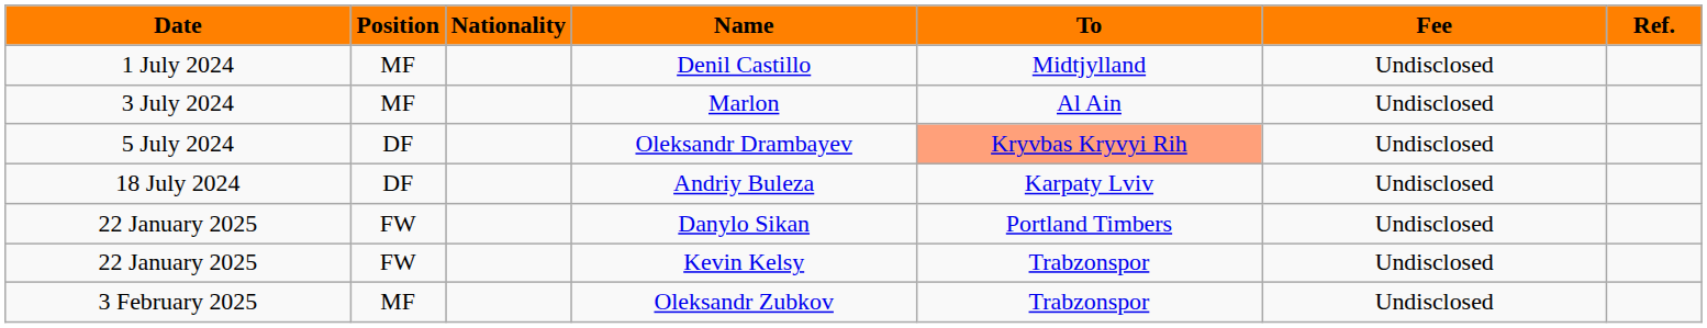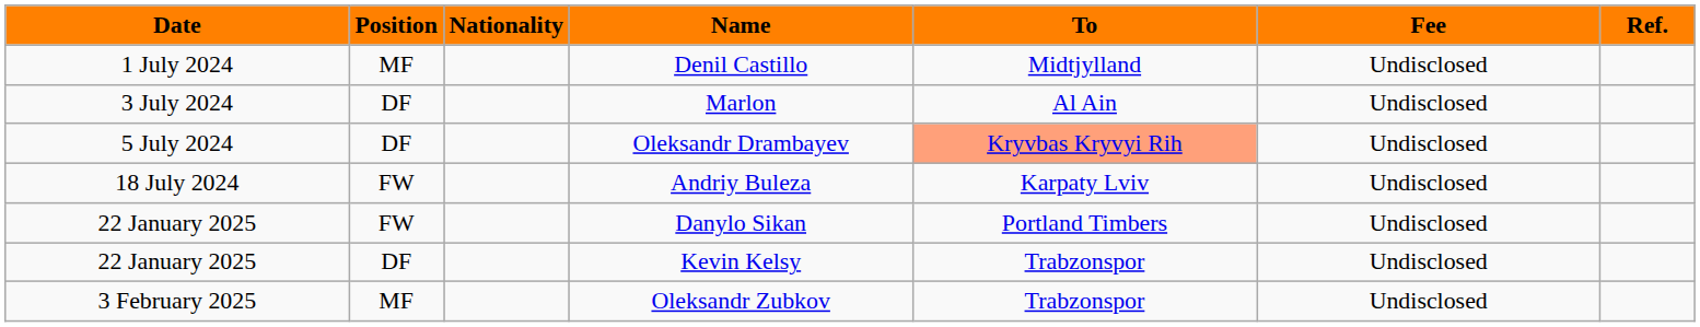 <table class="wikitable" style="text-align:center; font-size:90%; ">
 <tr>
 <th style="background:#FF8000; color:black; width:200px;">Date</th>
 <th style="background:#FF8000; color:black; width:50px;">Position</th>
 <th style="background:#FF8000; color:black; width:50px;">Nationality</th>
 <th style="background:#FF8000; color:black; width:200px;">Name</th>
 <th style="background:#FF8000; color:black; width:200px;">To</th>
 <th style="background:#FF8000; color:black; width:200px;">Fee</th>
 <th style="background:#FF8000; color:black; width:50px;">Ref.</th>
 </tr>
 <tr>
 <td>1 July 2024</td>
 <td>MF</td>
 <td></td>
 <td><a href='#'>Denil Castillo</a></td>
 <td><a href='#'>Midtjylland</a></td>
 <td>Undisclosed</td>
 <td></td>
 </tr>
 <tr>
 <td>3 July 2024</td>
-<td>MF</td>
+<td>DF</td>
 <td></td>
 <td><a href='#'>Marlon</a></td>
 <td><a href='#'>Al Ain</a></td>
 <td>Undisclosed</td>
 <td></td>
 </tr>
 <tr>
 <td>5 July 2024</td>
 <td>DF</td>
 <td></td>
 <td><a href='#'>Oleksandr Drambayev</a></td>
 <td style="background: lightsalmon;"><a href='#'>Kryvbas Kryvyi Rih</a></td>
 <td>Undisclosed</td>
 <td></td>
 </tr>
 <tr>
 <td>18 July 2024</td>
-<td>DF</td>
+<td>FW</td>
 <td></td>
 <td><a href='#'>Andriy Buleza</a></td>
 <td><a href='#'>Karpaty Lviv</a></td>
 <td>Undisclosed</td>
 <td></td>
 </tr>
 <tr>
 <td>22 January 2025</td>
 <td>FW</td>
 <td></td>
 <td><a href='#'>Danylo Sikan</a></td>
 <td><a href='#'>Portland Timbers</a></td>
 <td>Undisclosed</td>
 <td></td>
 </tr>
 <tr>
 <td>22 January 2025</td>
-<td>FW</td>
+<td>DF</td>
 <td></td>
 <td><a href='#'>Kevin Kelsy</a></td>
 <td><a href='#'>Trabzonspor</a></td>
 <td>Undisclosed</td>
 <td></td>
 </tr>
 <tr>
 <td>3 February 2025</td>
 <td>MF</td>
 <td></td>
 <td><a href='#'>Oleksandr Zubkov</a></td>
 <td><a href='#'>Trabzonspor</a></td>
 <td>Undisclosed</td>
 <td></td>
 </tr>
 </table>
